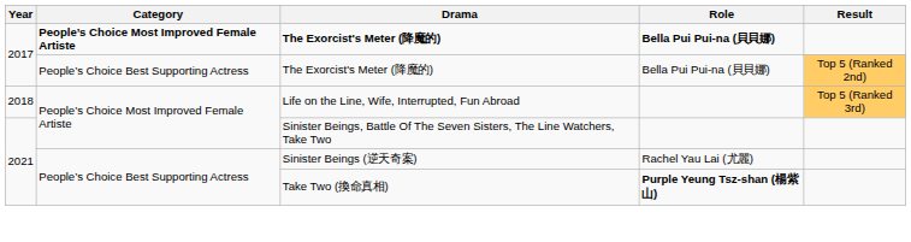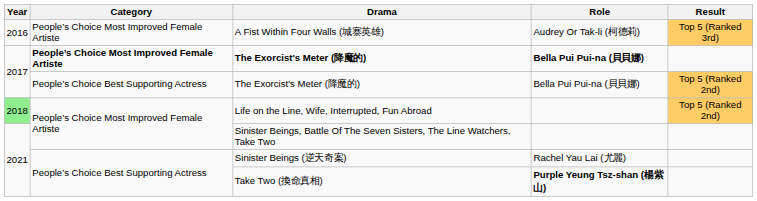 <table class="wikitable sortable">
 <tr>
 <th>Year</th>
 <th>Category</th>
 <th>Drama</th>
 <th>Role</th>
 <th>Result</th>
+</tr>
+<tr>
+<td>2016</td>
+<td>People’s Choice Most Improved Female Artiste</td>
+<td>A Fist Within Four Walls (城寨英雄)</td>
+<td>Audrey Or Tak-li (柯德莉)</td>
+<td style="background-color:#ffcc66; text-align:center;">Top 5 (Ranked 3rd)</td>
 </tr>
 <tr>
 <td rowspan=2>2017</td>
 <td><strong>People’s Choice Most Improved Female Artiste</strong></td>
 <td><strong>The Exorcist's Meter (降魔的)</strong></td>
 <td><strong> Bella Pui Pui-na (貝貝娜) </strong></td>
 <td></td>
 </tr>
 <tr>
 <td>People’s Choice Best Supporting Actress</td>
 <td>The Exorcist's Meter (降魔的)</td>
 <td>Bella Pui Pui-na (貝貝娜)</td>
 <td style="background-color:#ffcc66; text-align:center;">Top 5 (Ranked 2nd)</td>
 </tr>
 <tr>
-<td>2018</td>
+<td style="background: lightgreen;">2018</td>
 <td rowspan=2>People’s Choice Most Improved Female Artiste</td>
 <td>Life on the Line, Wife, Interrupted, Fun Abroad</td>
 <td></td>
-<td style="background-color:#ffcc66; text-align:center;">Top 5 (Ranked 3rd)</td>
+<td style="background-color:#ffcc66; text-align:center;">Top 5 (Ranked 2nd)</td>
 </tr>
 <tr>
 <td rowspan=3>2021</td>
 <td>Sinister Beings, Battle Of The Seven Sisters, The Line Watchers, Take Two</td>
 <td></td>
 <td></td>
 </tr>
 <tr>
 <td rowspan=2>People’s Choice Best Supporting Actress</td>
 <td>Sinister Beings (逆天奇案)</td>
 <td>Rachel Yau Lai (尤麗)</td>
 <td></td>
 </tr>
 <tr>
 <td>Take Two (換命真相)</td>
 <td><strong>Purple Yeung Tsz-shan (楊紫山)</strong></td>
 <td></td>
 </tr>
 </table>
